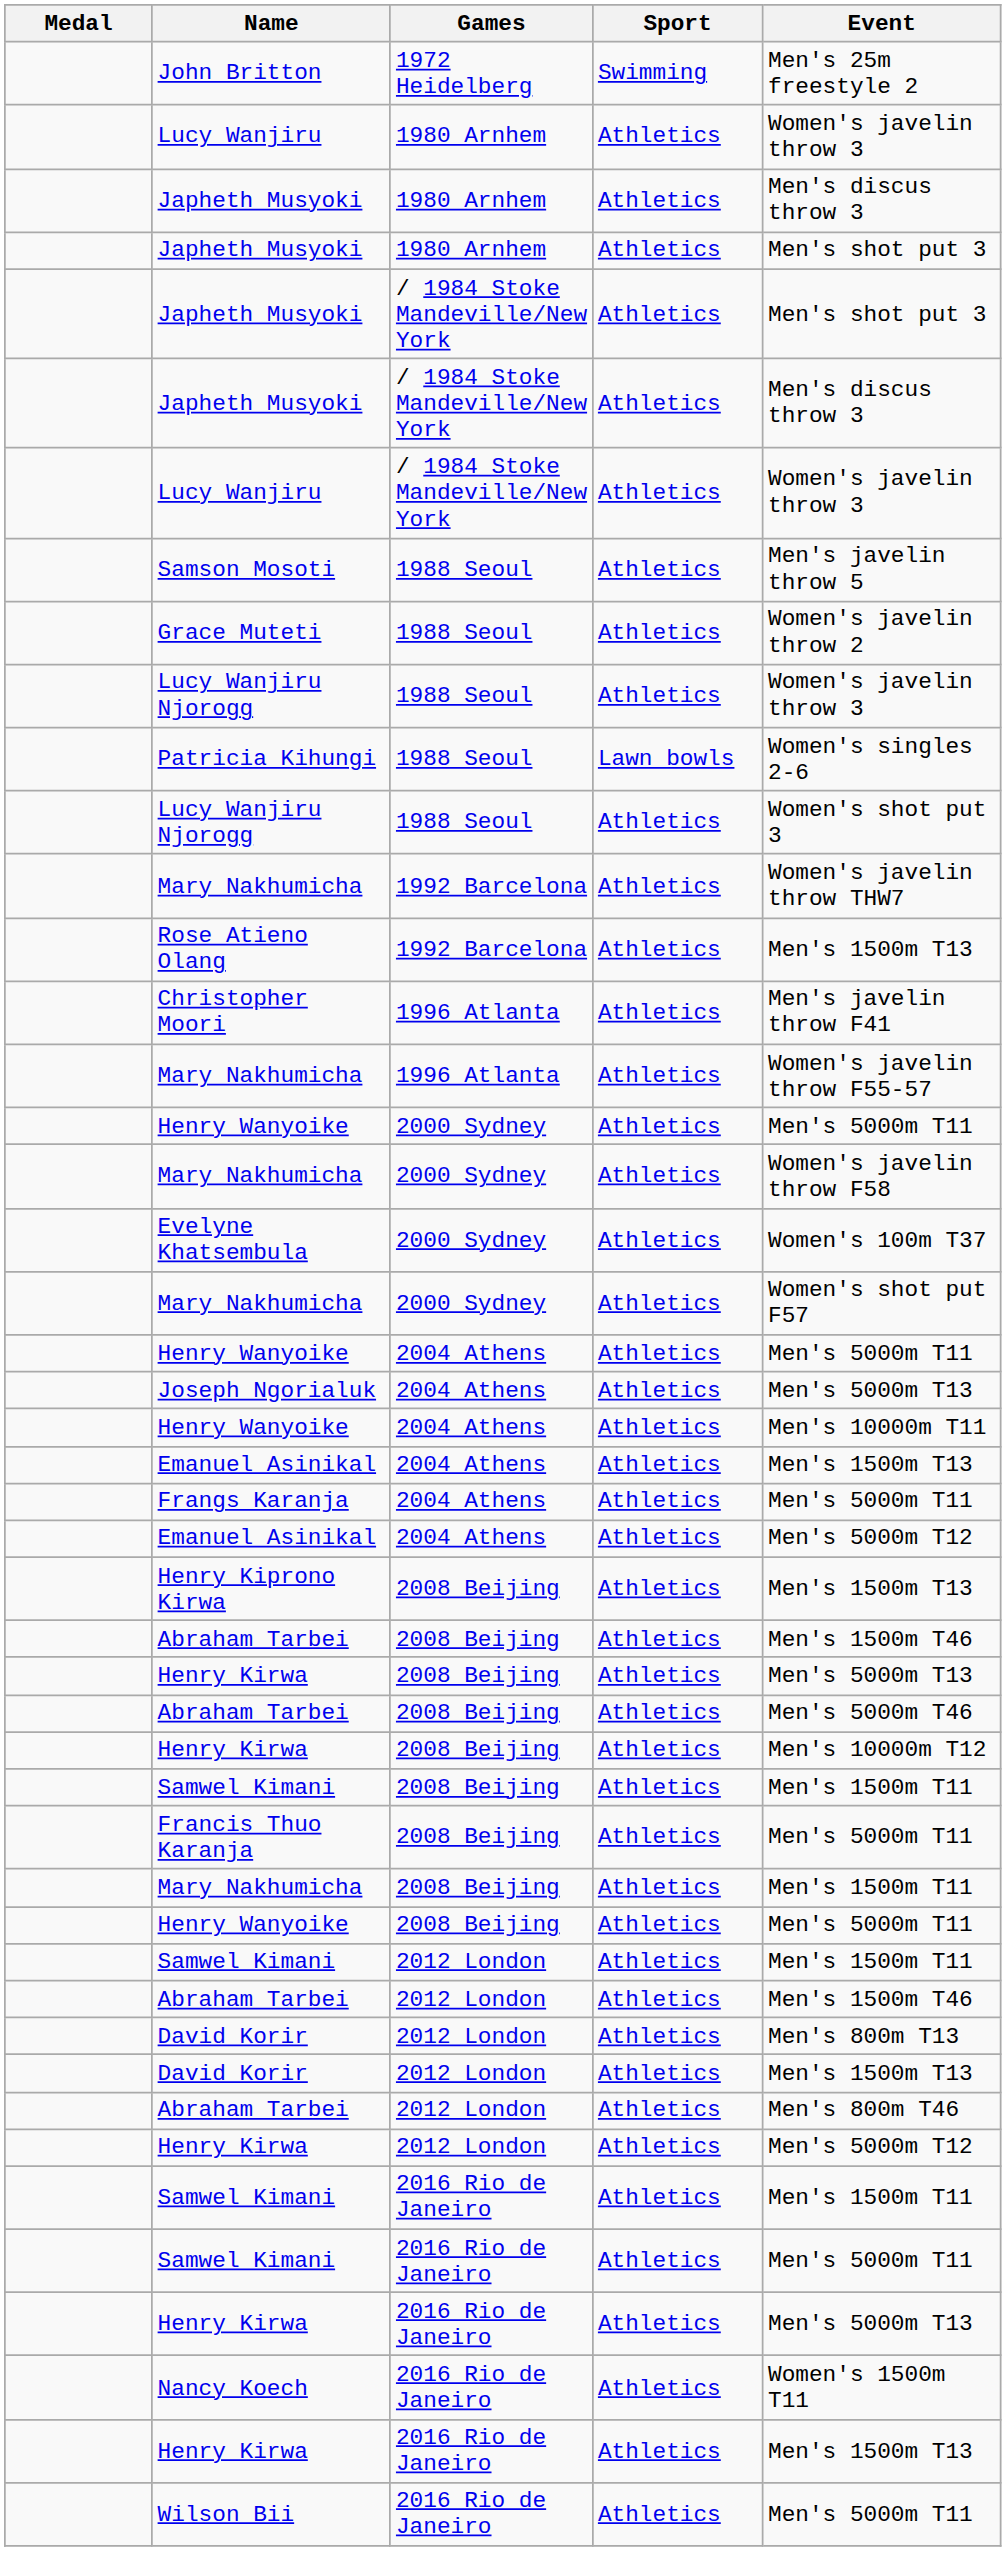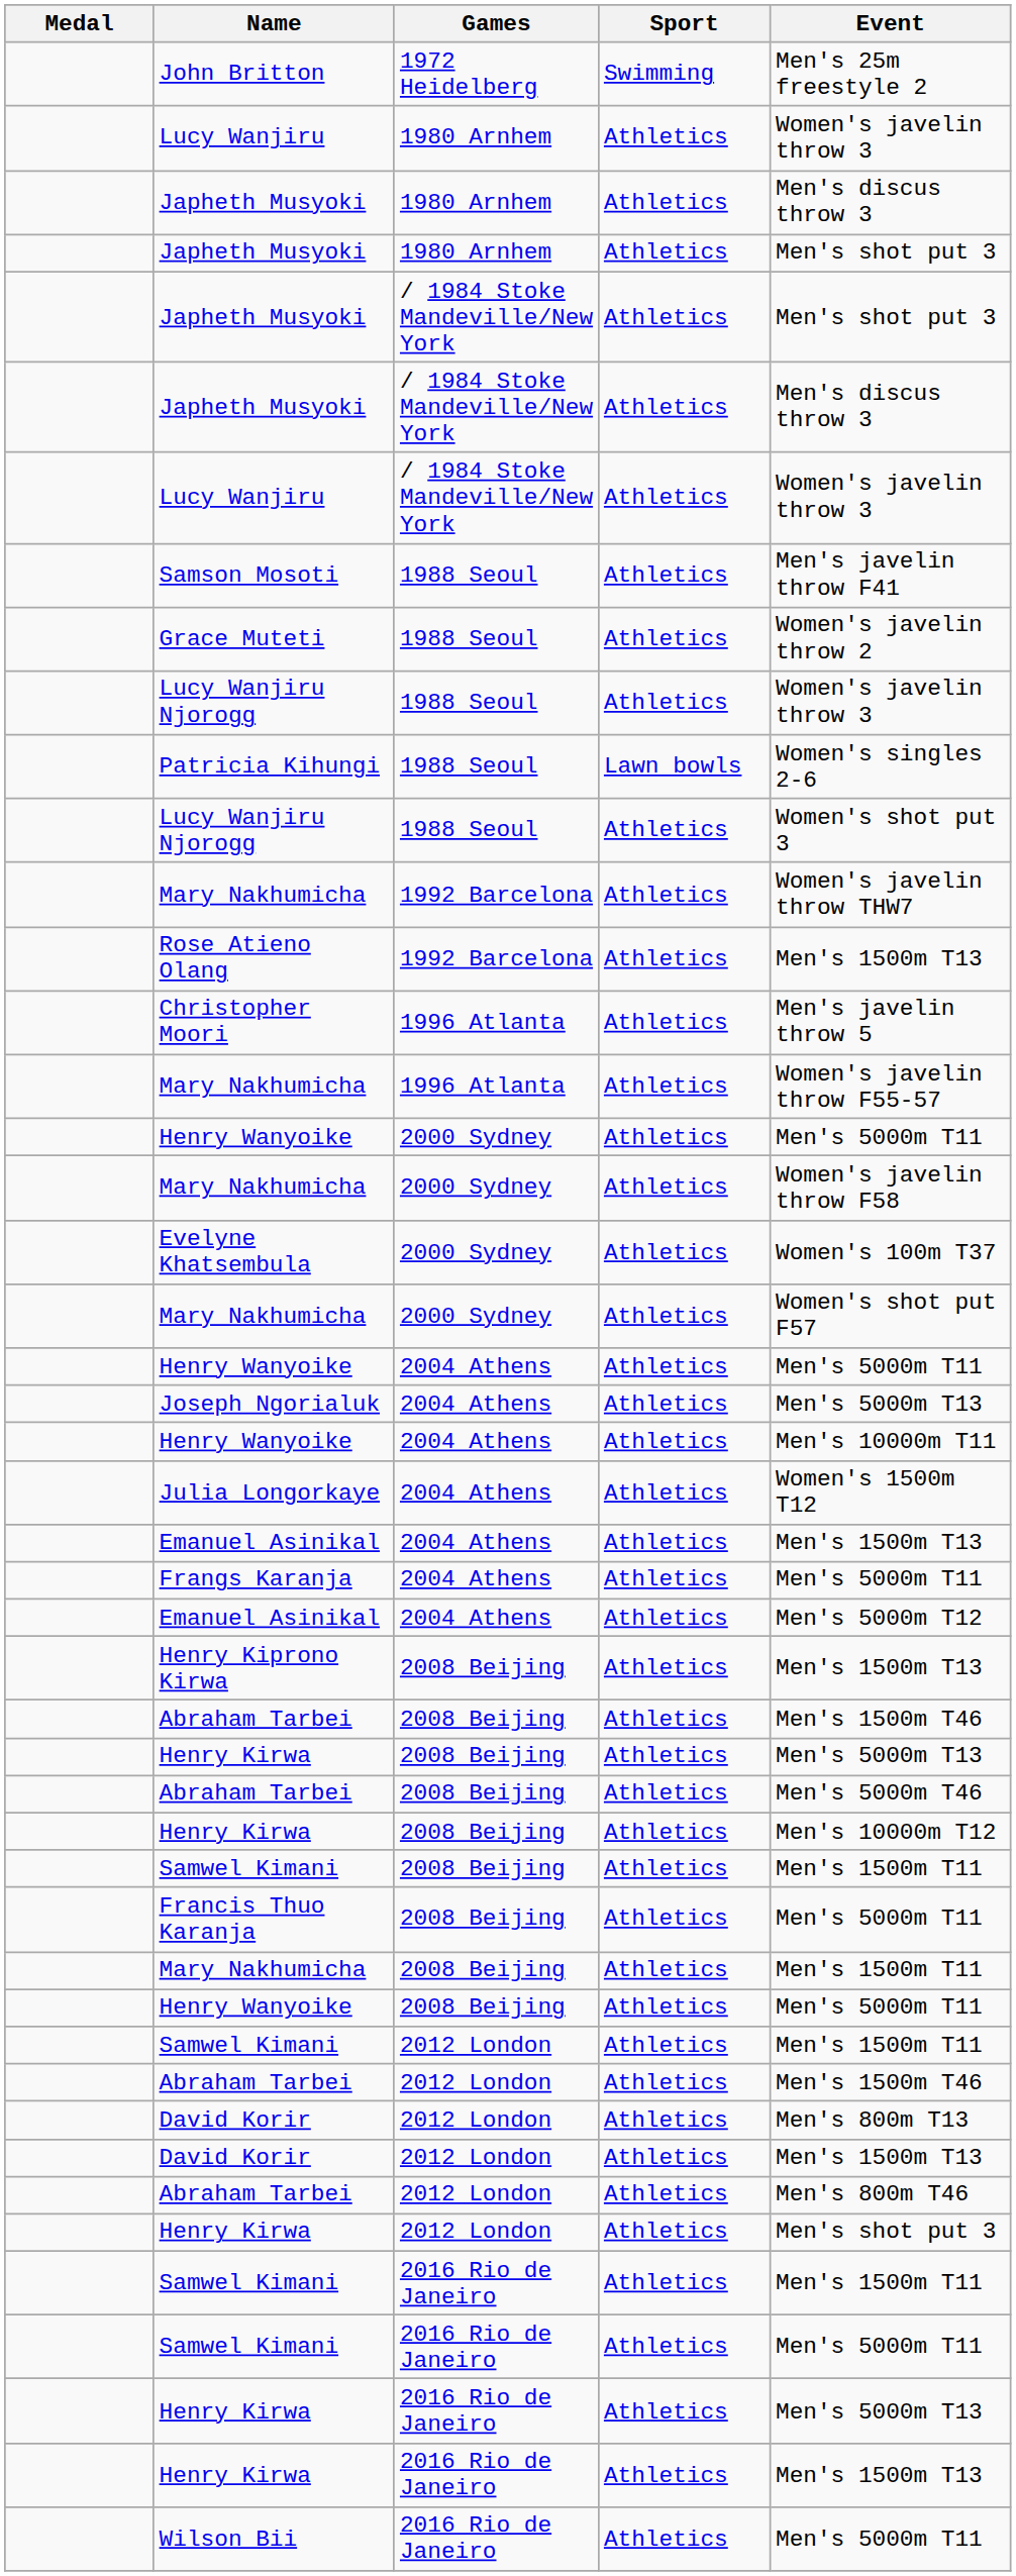 <table class="wikitable">
 <tr>
 <th style="width:6em">Medal</th>
 <th style="width:10em">Name</th>
 <th style="width:8em">Games</th>
 <th style="width:7em">Sport</th>
 <th style="width:10em">Event</th>
 </tr>
 <tr>
 <td></td>
 <td><a href='#'>John Britton</a></td>
 <td> <a href='#'>1972 Heidelberg</a></td>
 <td><a href='#'>Swimming</a></td>
 <td>Men's 25m freestyle 2</td>
 </tr>
 <tr>
 <td></td>
 <td><a href='#'>Lucy Wanjiru</a></td>
 <td> <a href='#'>1980 Arnhem</a></td>
 <td><a href='#'>Athletics</a></td>
 <td>Women's javelin throw 3</td>
 </tr>
 <tr>
 <td></td>
 <td><a href='#'>Japheth Musyoki</a></td>
 <td> <a href='#'>1980 Arnhem</a></td>
 <td><a href='#'>Athletics</a></td>
 <td>Men's discus throw 3</td>
 </tr>
 <tr>
 <td></td>
 <td><a href='#'>Japheth Musyoki</a></td>
 <td> <a href='#'>1980 Arnhem</a></td>
 <td><a href='#'>Athletics</a></td>
 <td>Men's shot put 3</td>
 </tr>
 <tr>
 <td></td>
 <td><a href='#'>Japheth Musyoki</a></td>
 <td>/ <a href='#'>1984 Stoke Mandeville/New York</a></td>
 <td><a href='#'>Athletics</a></td>
 <td>Men's shot put 3</td>
 </tr>
 <tr>
 <td></td>
 <td><a href='#'>Japheth Musyoki</a></td>
 <td>/ <a href='#'>1984 Stoke Mandeville/New York</a></td>
 <td><a href='#'>Athletics</a></td>
 <td>Men's discus throw 3</td>
 </tr>
 <tr>
 <td></td>
 <td><a href='#'>Lucy Wanjiru</a></td>
 <td>/ <a href='#'>1984 Stoke Mandeville/New York</a></td>
 <td><a href='#'>Athletics</a></td>
 <td>Women's javelin throw 3</td>
 </tr>
 <tr>
 <td></td>
 <td><a href='#'>Samson Mosoti</a></td>
 <td> <a href='#'>1988 Seoul</a></td>
 <td><a href='#'>Athletics</a></td>
-<td>Men's javelin throw 5</td>
+<td>Men's javelin throw F41</td>
 </tr>
 <tr>
 <td></td>
 <td><a href='#'>Grace Muteti</a></td>
 <td> <a href='#'>1988 Seoul</a></td>
 <td><a href='#'>Athletics</a></td>
 <td>Women's javelin throw 2</td>
 </tr>
 <tr>
 <td></td>
 <td><a href='#'>Lucy Wanjiru Njorogg</a></td>
 <td> <a href='#'>1988 Seoul</a></td>
 <td><a href='#'>Athletics</a></td>
 <td>Women's javelin throw 3</td>
 </tr>
 <tr>
 <td></td>
 <td><a href='#'>Patricia Kihungi</a></td>
 <td> <a href='#'>1988 Seoul</a></td>
 <td><a href='#'>Lawn bowls</a></td>
 <td>Women's singles 2-6</td>
 </tr>
 <tr>
 <td></td>
 <td><a href='#'>Lucy Wanjiru Njorogg</a></td>
 <td> <a href='#'>1988 Seoul</a></td>
 <td><a href='#'>Athletics</a></td>
 <td>Women's shot put 3</td>
 </tr>
 <tr>
 <td></td>
 <td><a href='#'>Mary Nakhumicha</a></td>
 <td> <a href='#'>1992 Barcelona</a></td>
 <td><a href='#'>Athletics</a></td>
 <td>Women's javelin throw THW7</td>
 </tr>
 <tr>
 <td></td>
 <td><a href='#'>Rose Atieno Olang</a></td>
 <td> <a href='#'>1992 Barcelona</a></td>
 <td><a href='#'>Athletics</a></td>
 <td>Men's 1500m T13</td>
 </tr>
 <tr>
 <td></td>
 <td><a href='#'>Christopher Moori</a></td>
 <td> <a href='#'>1996 Atlanta</a></td>
 <td><a href='#'>Athletics</a></td>
-<td>Men's javelin throw F41</td>
+<td>Men's javelin throw 5</td>
 </tr>
 <tr>
 <td></td>
 <td><a href='#'>Mary Nakhumicha</a></td>
 <td> <a href='#'>1996 Atlanta</a></td>
 <td><a href='#'>Athletics</a></td>
 <td>Women's javelin throw F55-57</td>
 </tr>
 <tr>
 <td></td>
 <td><a href='#'>Henry Wanyoike</a></td>
 <td> <a href='#'>2000 Sydney</a></td>
 <td><a href='#'>Athletics</a></td>
 <td>Men's 5000m T11</td>
 </tr>
 <tr>
 <td></td>
 <td><a href='#'>Mary Nakhumicha</a></td>
 <td> <a href='#'>2000 Sydney</a></td>
 <td><a href='#'>Athletics</a></td>
 <td>Women's javelin throw F58</td>
 </tr>
 <tr>
 <td></td>
 <td><a href='#'>Evelyne Khatsembula</a></td>
 <td> <a href='#'>2000 Sydney</a></td>
 <td><a href='#'>Athletics</a></td>
 <td>Women's 100m T37</td>
 </tr>
 <tr>
 <td></td>
 <td><a href='#'>Mary Nakhumicha</a></td>
 <td> <a href='#'>2000 Sydney</a></td>
 <td><a href='#'>Athletics</a></td>
 <td>Women's shot put F57</td>
 </tr>
 <tr>
 <td></td>
 <td><a href='#'>Henry Wanyoike</a></td>
 <td> <a href='#'>2004 Athens</a></td>
 <td><a href='#'>Athletics</a></td>
 <td>Men's 5000m T11</td>
 </tr>
 <tr>
 <td></td>
 <td><a href='#'>Joseph Ngorialuk</a></td>
 <td> <a href='#'>2004 Athens</a></td>
 <td><a href='#'>Athletics</a></td>
 <td>Men's 5000m T13</td>
 </tr>
 <tr>
 <td></td>
 <td><a href='#'>Henry Wanyoike</a></td>
 <td> <a href='#'>2004 Athens</a></td>
 <td><a href='#'>Athletics</a></td>
 <td>Men's 10000m T11</td>
+</tr>
+<tr>
+<td></td>
+<td><a href='#'>Julia Longorkaye</a></td>
+<td> <a href='#'>2004 Athens</a></td>
+<td><a href='#'>Athletics</a></td>
+<td>Women's 1500m T12</td>
 </tr>
 <tr>
 <td></td>
 <td><a href='#'>Emanuel Asinikal</a></td>
 <td> <a href='#'>2004 Athens</a></td>
 <td><a href='#'>Athletics</a></td>
 <td>Men's 1500m T13</td>
 </tr>
 <tr>
 <td></td>
 <td><a href='#'>Frangs Karanja</a></td>
 <td> <a href='#'>2004 Athens</a></td>
 <td><a href='#'>Athletics</a></td>
 <td>Men's 5000m T11</td>
 </tr>
 <tr>
 <td></td>
 <td><a href='#'>Emanuel Asinikal</a></td>
 <td> <a href='#'>2004 Athens</a></td>
 <td><a href='#'>Athletics</a></td>
 <td>Men's 5000m T12</td>
 </tr>
 <tr>
 <td></td>
 <td><a href='#'>Henry Kiprono Kirwa</a></td>
 <td> <a href='#'>2008 Beijing</a></td>
 <td><a href='#'>Athletics</a></td>
 <td>Men's 1500m T13</td>
 </tr>
 <tr>
 <td></td>
 <td><a href='#'>Abraham Tarbei</a></td>
 <td> <a href='#'>2008 Beijing</a></td>
 <td><a href='#'>Athletics</a></td>
 <td>Men's 1500m T46</td>
 </tr>
 <tr>
 <td></td>
 <td><a href='#'>Henry Kirwa</a></td>
 <td> <a href='#'>2008 Beijing</a></td>
 <td><a href='#'>Athletics</a></td>
 <td>Men's 5000m T13</td>
 </tr>
 <tr>
 <td></td>
 <td><a href='#'>Abraham Tarbei</a></td>
 <td> <a href='#'>2008 Beijing</a></td>
 <td><a href='#'>Athletics</a></td>
 <td>Men's 5000m T46</td>
 </tr>
 <tr>
 <td></td>
 <td><a href='#'>Henry Kirwa</a></td>
 <td> <a href='#'>2008 Beijing</a></td>
 <td><a href='#'>Athletics</a></td>
 <td>Men's 10000m T12</td>
 </tr>
 <tr>
 <td></td>
 <td><a href='#'>Samwel Kimani</a></td>
 <td> <a href='#'>2008 Beijing</a></td>
 <td><a href='#'>Athletics</a></td>
 <td>Men's 1500m T11</td>
 </tr>
 <tr>
 <td></td>
 <td><a href='#'>Francis Thuo Karanja</a></td>
 <td> <a href='#'>2008 Beijing</a></td>
 <td><a href='#'>Athletics</a></td>
 <td>Men's 5000m T11</td>
 </tr>
 <tr>
 <td></td>
 <td><a href='#'>Mary Nakhumicha</a></td>
 <td> <a href='#'>2008 Beijing</a></td>
 <td><a href='#'>Athletics</a></td>
 <td>Men's 1500m T11</td>
 </tr>
 <tr>
 <td></td>
 <td><a href='#'>Henry Wanyoike</a></td>
 <td> <a href='#'>2008 Beijing</a></td>
 <td><a href='#'>Athletics</a></td>
 <td>Men's 5000m T11</td>
 </tr>
 <tr>
 <td></td>
 <td><a href='#'>Samwel Kimani</a></td>
 <td> <a href='#'>2012 London</a></td>
 <td><a href='#'>Athletics</a></td>
 <td>Men's 1500m T11</td>
 </tr>
 <tr>
 <td></td>
 <td><a href='#'>Abraham Tarbei</a></td>
 <td> <a href='#'>2012 London</a></td>
 <td><a href='#'>Athletics</a></td>
 <td>Men's 1500m T46</td>
 </tr>
 <tr>
 <td></td>
 <td><a href='#'>David Korir</a></td>
 <td> <a href='#'>2012 London</a></td>
 <td><a href='#'>Athletics</a></td>
 <td>Men's 800m T13</td>
 </tr>
 <tr>
 <td></td>
 <td><a href='#'>David Korir</a></td>
 <td> <a href='#'>2012 London</a></td>
 <td><a href='#'>Athletics</a></td>
 <td>Men's 1500m T13</td>
 </tr>
 <tr>
 <td></td>
 <td><a href='#'>Abraham Tarbei</a></td>
 <td> <a href='#'>2012 London</a></td>
 <td><a href='#'>Athletics</a></td>
 <td>Men's 800m T46</td>
 </tr>
 <tr>
 <td></td>
 <td><a href='#'>Henry Kirwa</a></td>
 <td> <a href='#'>2012 London</a></td>
 <td><a href='#'>Athletics</a></td>
-<td>Men's 5000m T12</td>
+<td>Men's shot put 3</td>
 </tr>
 <tr>
 <td></td>
 <td><a href='#'>Samwel Kimani</a></td>
 <td> <a href='#'>2016 Rio de Janeiro</a></td>
 <td><a href='#'>Athletics</a></td>
 <td>Men's 1500m T11</td>
 </tr>
 <tr>
 <td></td>
 <td><a href='#'>Samwel Kimani</a></td>
 <td> <a href='#'>2016 Rio de Janeiro</a></td>
 <td><a href='#'>Athletics</a></td>
 <td>Men's 5000m T11</td>
 </tr>
 <tr>
 <td></td>
 <td><a href='#'>Henry Kirwa</a></td>
 <td> <a href='#'>2016 Rio de Janeiro</a></td>
 <td><a href='#'>Athletics</a></td>
 <td>Men's 5000m T13</td>
 </tr>
 <tr>
 <td></td>
-<td><a href='#'>Nancy Koech</a></td>
-<td> <a href='#'>2016 Rio de Janeiro</a></td>
-<td><a href='#'>Athletics</a></td>
-<td>Women's 1500m T11</td>
-</tr>
-<tr>
-<td></td>
 <td><a href='#'>Henry Kirwa</a></td>
 <td> <a href='#'>2016 Rio de Janeiro</a></td>
 <td><a href='#'>Athletics</a></td>
 <td>Men's 1500m T13</td>
 </tr>
 <tr>
 <td></td>
 <td><a href='#'>Wilson Bii</a></td>
 <td> <a href='#'>2016 Rio de Janeiro</a></td>
 <td><a href='#'>Athletics</a></td>
 <td>Men's 5000m T11</td>
 </tr>
 </table>
